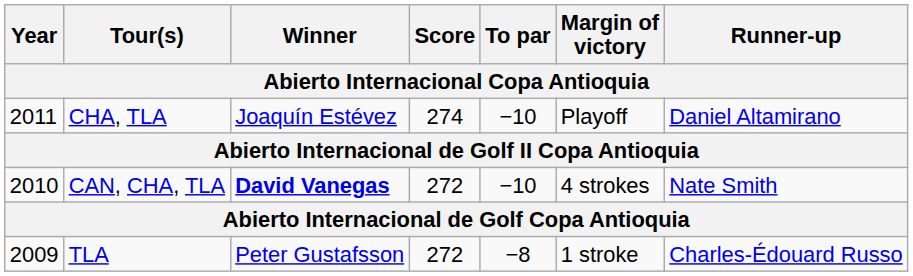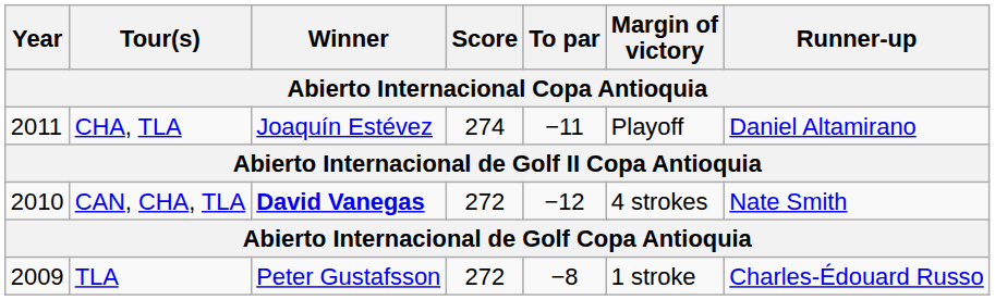 <table class=wikitable style=font-size:95%>
 <tr>
 <th>Year</th>
 <th>Tour(s)</th>
 <th>Winner</th>
 <th>Score</th>
 <th>To par</th>
 <th>Margin of<br>victory</th>
 <th>Runner-up</th>
 </tr>
 <tr>
 <th colspan=7>Abierto Internacional Copa Antioquia</th>
 </tr>
 <tr>
 <td>2011</td>
 <td><a href='#'>CHA</a>, <a href='#'>TLA</a></td>
 <td> <a href='#'>Joaquín Estévez</a></td>
 <td align=center>274</td>
-<td align=center>−10</td>
+<td align=center>−11</td>
 <td>Playoff</td>
 <td> <a href='#'>Daniel Altamirano</a></td>
 </tr>
 <tr>
 <th colspan=7>Abierto Internacional de Golf II Copa Antioquia</th>
 </tr>
 <tr>
 <td>2010</td>
 <td><a href='#'>CAN</a>, <a href='#'>CHA</a>, <a href='#'>TLA</a></td>
 <td><strong> <a href='#'>David Vanegas</a></strong></td>
 <td align=center>272</td>
-<td align=center>−10</td>
+<td align=center>−12</td>
 <td>4 strokes</td>
 <td> <a href='#'>Nate Smith</a></td>
 </tr>
 <tr>
 <th colspan=7>Abierto Internacional de Golf Copa Antioquia</th>
 </tr>
 <tr>
 <td>2009</td>
 <td><a href='#'>TLA</a></td>
 <td> <a href='#'>Peter Gustafsson</a></td>
 <td align=center>272</td>
 <td align=center>−8</td>
 <td>1 stroke</td>
 <td> <a href='#'>Charles-Édouard Russo</a></td>
 </tr>
 </table>
